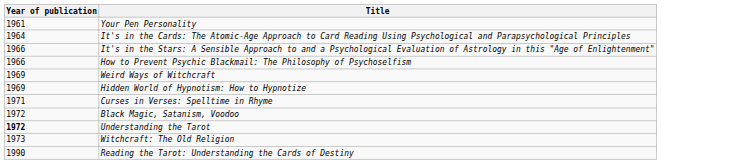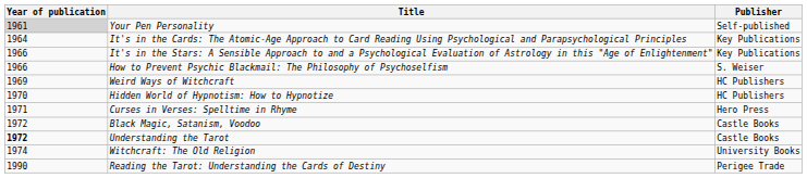 <table class="wikitable sortable">
 <tr>
 <th>Year of publication</th>
 <th>Title</th>
+<th>Publisher</th>
 </tr>
 <tr>
-<td>1961</td>
+<td style="background: lightgrey;">1961</td>
 <td><em>Your Pen Personality</em></td>
+<td>Self-published</td>
 </tr>
 <tr>
 <td>1964</td>
 <td><em>It's in the Cards: The Atomic-Age Approach to Card Reading Using Psychological and Parapsychological Principles</em></td>
+<td>Key Publications</td>
 </tr>
 <tr>
 <td>1966</td>
 <td><em>It's in the Stars: A Sensible Approach to and a Psychological Evaluation of Astrology in this "Age of Enlightenment"</em></td>
+<td>Key Publications</td>
 </tr>
 <tr>
 <td>1966</td>
 <td><em>How to Prevent Psychic Blackmail: The Philosophy of Psychoselfism</em></td>
+<td>S. Weiser</td>
 </tr>
 <tr>
 <td>1969</td>
 <td><em>Weird Ways of Witchcraft</em></td>
+<td>HC Publishers</td>
 </tr>
 <tr>
-<td>1969</td>
+<td>1970</td>
 <td><em>Hidden World of Hypnotism: How to Hypnotize</em></td>
+<td>HC Publishers</td>
 </tr>
 <tr>
 <td>1971</td>
 <td><em>Curses in Verses: Spelltime in Rhyme</em></td>
+<td>Hero Press</td>
 </tr>
 <tr>
 <td>1972</td>
 <td><em>Black Magic, Satanism, Voodoo</em></td>
+<td>Castle Books</td>
 </tr>
 <tr>
 <td><strong>1972</strong></td>
 <td><em>Understanding the Tarot</em></td>
+<td>Castle Books</td>
 </tr>
 <tr>
-<td>1973</td>
+<td>1974</td>
 <td><em>Witchcraft: The Old Religion</em></td>
+<td>University Books</td>
 </tr>
 <tr>
 <td>1990</td>
 <td><em>Reading the Tarot: Understanding the Cards of Destiny</em></td>
+<td>Perigee Trade</td>
 </tr>
 </table>
